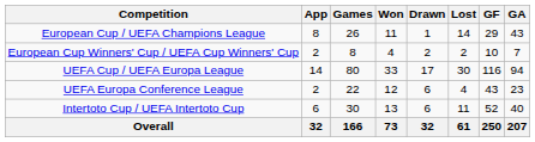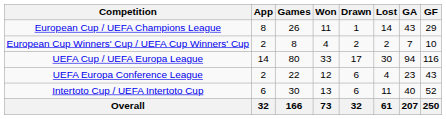 <table class="wikitable" style="text-align:center;">
 <tr>
 <th>Competition</th>
 <th>App</th>
 <th>Games</th>
 <th>Won</th>
 <th>Drawn</th>
 <th>Lost</th>
+<th>GA</th>
 <th>GF</th>
-<th>GA</th>
 </tr>
 <tr>
 <td><a href='#'>European Cup / UEFA Champions League</a></td>
 <td>8</td>
 <td>26</td>
 <td>11</td>
 <td>1</td>
 <td>14</td>
+<td>43</td>
 <td>29</td>
-<td>43</td>
 </tr>
 <tr>
 <td><a href='#'>European Cup Winners' Cup / UEFA Cup Winners' Cup</a></td>
 <td>2</td>
 <td>8</td>
 <td>4</td>
 <td>2</td>
 <td>2</td>
+<td>7</td>
 <td>10</td>
-<td>7</td>
 </tr>
 <tr>
 <td><a href='#'>UEFA Cup / UEFA Europa League</a></td>
 <td>14</td>
 <td>80</td>
 <td>33</td>
 <td>17</td>
 <td>30</td>
+<td>94</td>
 <td>116</td>
-<td>94</td>
 </tr>
 <tr>
 <td><a href='#'>UEFA Europa Conference League</a></td>
 <td>2</td>
 <td>22</td>
 <td>12</td>
 <td>6</td>
 <td>4</td>
+<td>23</td>
 <td>43</td>
-<td>23</td>
 </tr>
 <tr>
 <td><a href='#'>Intertoto Cup / UEFA Intertoto Cup</a></td>
 <td>6</td>
 <td>30</td>
 <td>13</td>
 <td>6</td>
 <td>11</td>
+<td>40</td>
 <td>52</td>
-<td>40</td>
 </tr>
 <tr>
 <th>Overall</th>
 <th>32</th>
 <th>166</th>
 <th>73</th>
 <th>32</th>
 <th>61</th>
+<th>207</th>
 <th>250</th>
-<th>207</th>
 </tr>
 </table>
